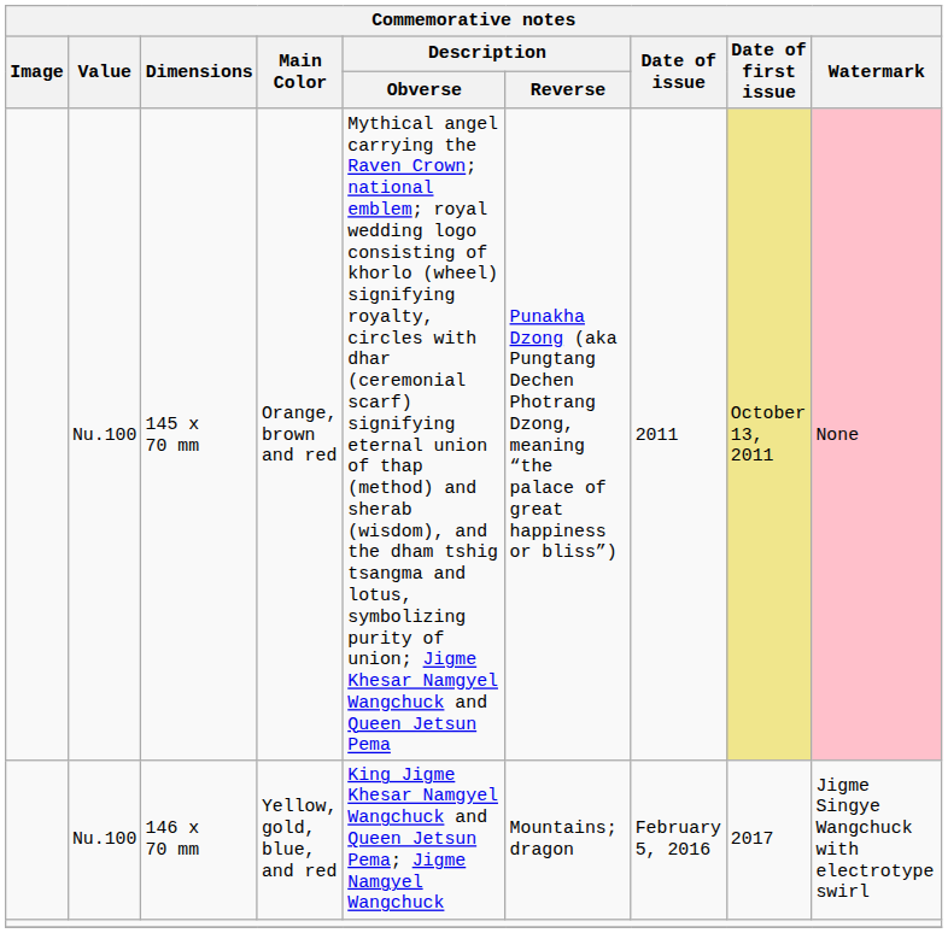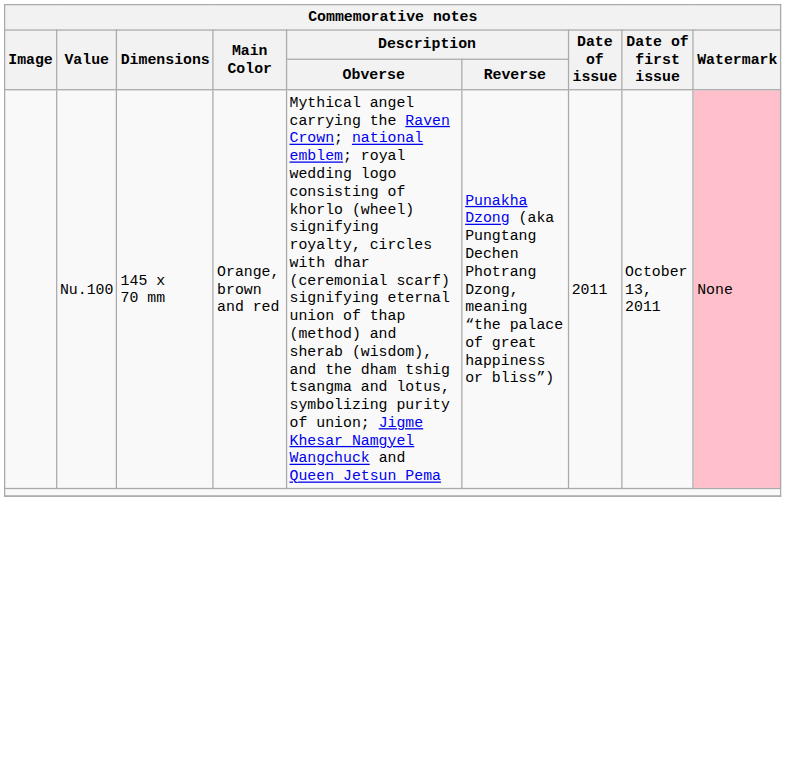 <table class="wikitable" style="font-size: 90%">
 <tr>
 <th colspan="9">Commemorative notes</th>
 </tr>
 <tr>
 <th rowspan="2">Image</th>
 <th rowspan="2">Value</th>
 <th rowspan="2">Dimensions</th>
 <th rowspan="2">Main Color</th>
 <th colspan="2">Description</th>
 <th rowspan="2">Date of issue</th>
 <th rowspan="2">Date of first issue</th>
 <th rowspan="2">Watermark</th>
 </tr>
 <tr>
 <th>Obverse</th>
 <th>Reverse</th>
 </tr>
 <tr>
 <td align="center"></td>
 <td>Nu.100</td>
 <td>145 x 70 mm</td>
 <td>Orange, brown and red</td>
 <td>Mythical angel carrying the <a href='#'>Raven Crown</a>; <a href='#'>national emblem</a>; royal wedding logo consisting of khorlo (wheel) signifying royalty, circles with dhar (ceremonial scarf) signifying eternal union of thap (method) and sherab (wisdom), and the dham tshig tsangma and lotus, symbolizing purity of union; <a href='#'>Jigme Khesar Namgyel Wangchuck</a> and <a href='#'>Queen Jetsun Pema</a></td>
 <td><a href='#'>Punakha Dzong</a> (aka Pungtang Dechen Photrang Dzong, meaning “the palace of great happiness or bliss”)</td>
 <td>2011</td>
-<td style="background: khaki;">October 13, 2011</td>
+<td>October 13, 2011</td>
 <td style="background: pink;">None</td>
-</tr>
-<tr>
-<td></td>
-<td>Nu.100</td>
-<td>146 x 70 mm</td>
-<td>Yellow, gold, blue, and red</td>
-<td><a href='#'>King Jigme Khesar Namgyel Wangchuck</a> and <a href='#'>Queen Jetsun Pema</a>; <a href='#'>Jigme Namgyel Wangchuck</a></td>
-<td>Mountains; dragon</td>
-<td>February 5, 2016</td>
-<td>2017</td>
-<td>Jigme Singye Wangchuck with electrotype swirl</td>
 </tr>
 <tr>
 <td colspan="9"></td>
 </tr>
 <tr>
 </tr>
 </table>
